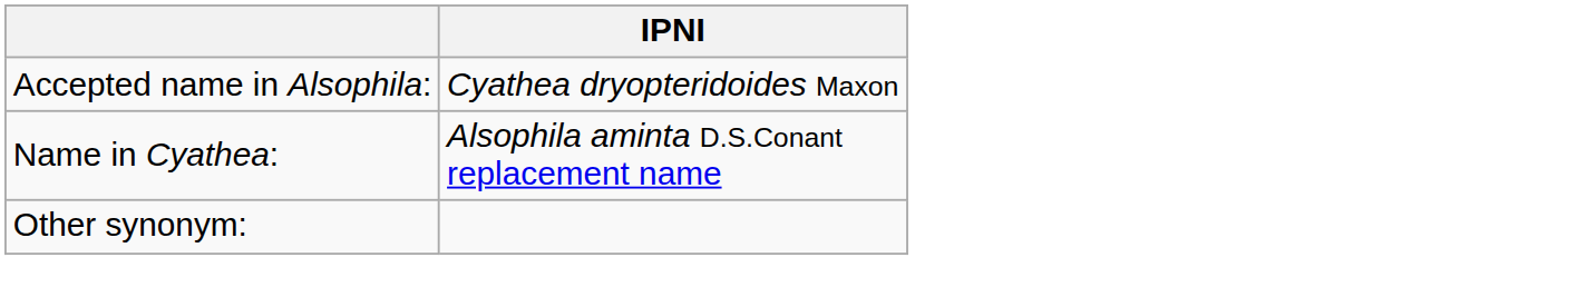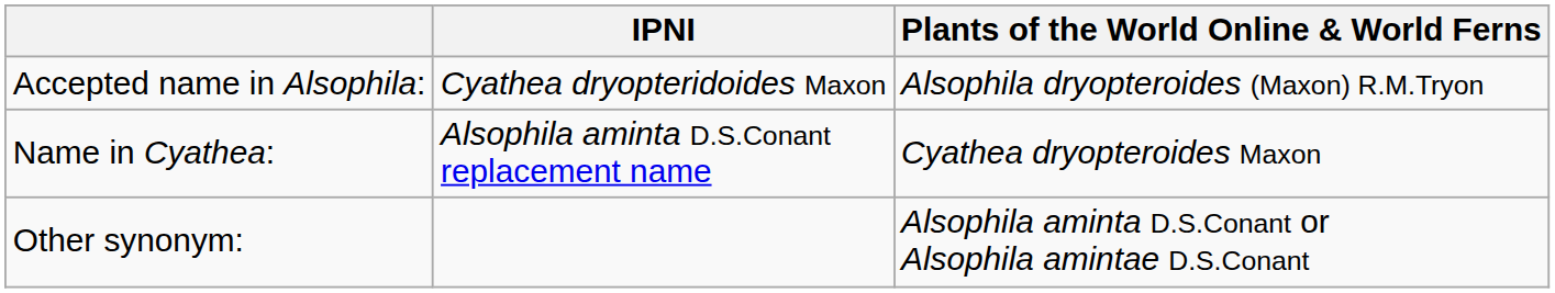 <table class="wikitable">
 <tr>
 <th></th>
 <th>IPNI</th>
+<th>Plants of the World Online & World Ferns</th>
 </tr>
 <tr>
 <td>Accepted name in <em>Alsophila</em>:</td>
 <td><em>Cyathea dryopteridoides</em> <small>Maxon</small></td>
+<td><em>Alsophila dryopteroides</em> <small>(Maxon) R.M.Tryon</small></td>
 </tr>
 <tr>
 <td>Name in <em>Cyathea</em>:</td>
 <td><em>Alsophila aminta</em> <small>D.S.Conant</small><br><a href='#'>replacement name</a></td>
+<td><em>Cyathea dryopteroides</em> <small>Maxon</small></td>
 </tr>
 <tr>
 <td>Other synonym:</td>
 <td></td>
+<td><em>Alsophila aminta</em> <small>D.S.Conant</small> or<br><em>Alsophila amintae</em> <small>D.S.Conant</small></td>
 </tr>
 </table>
